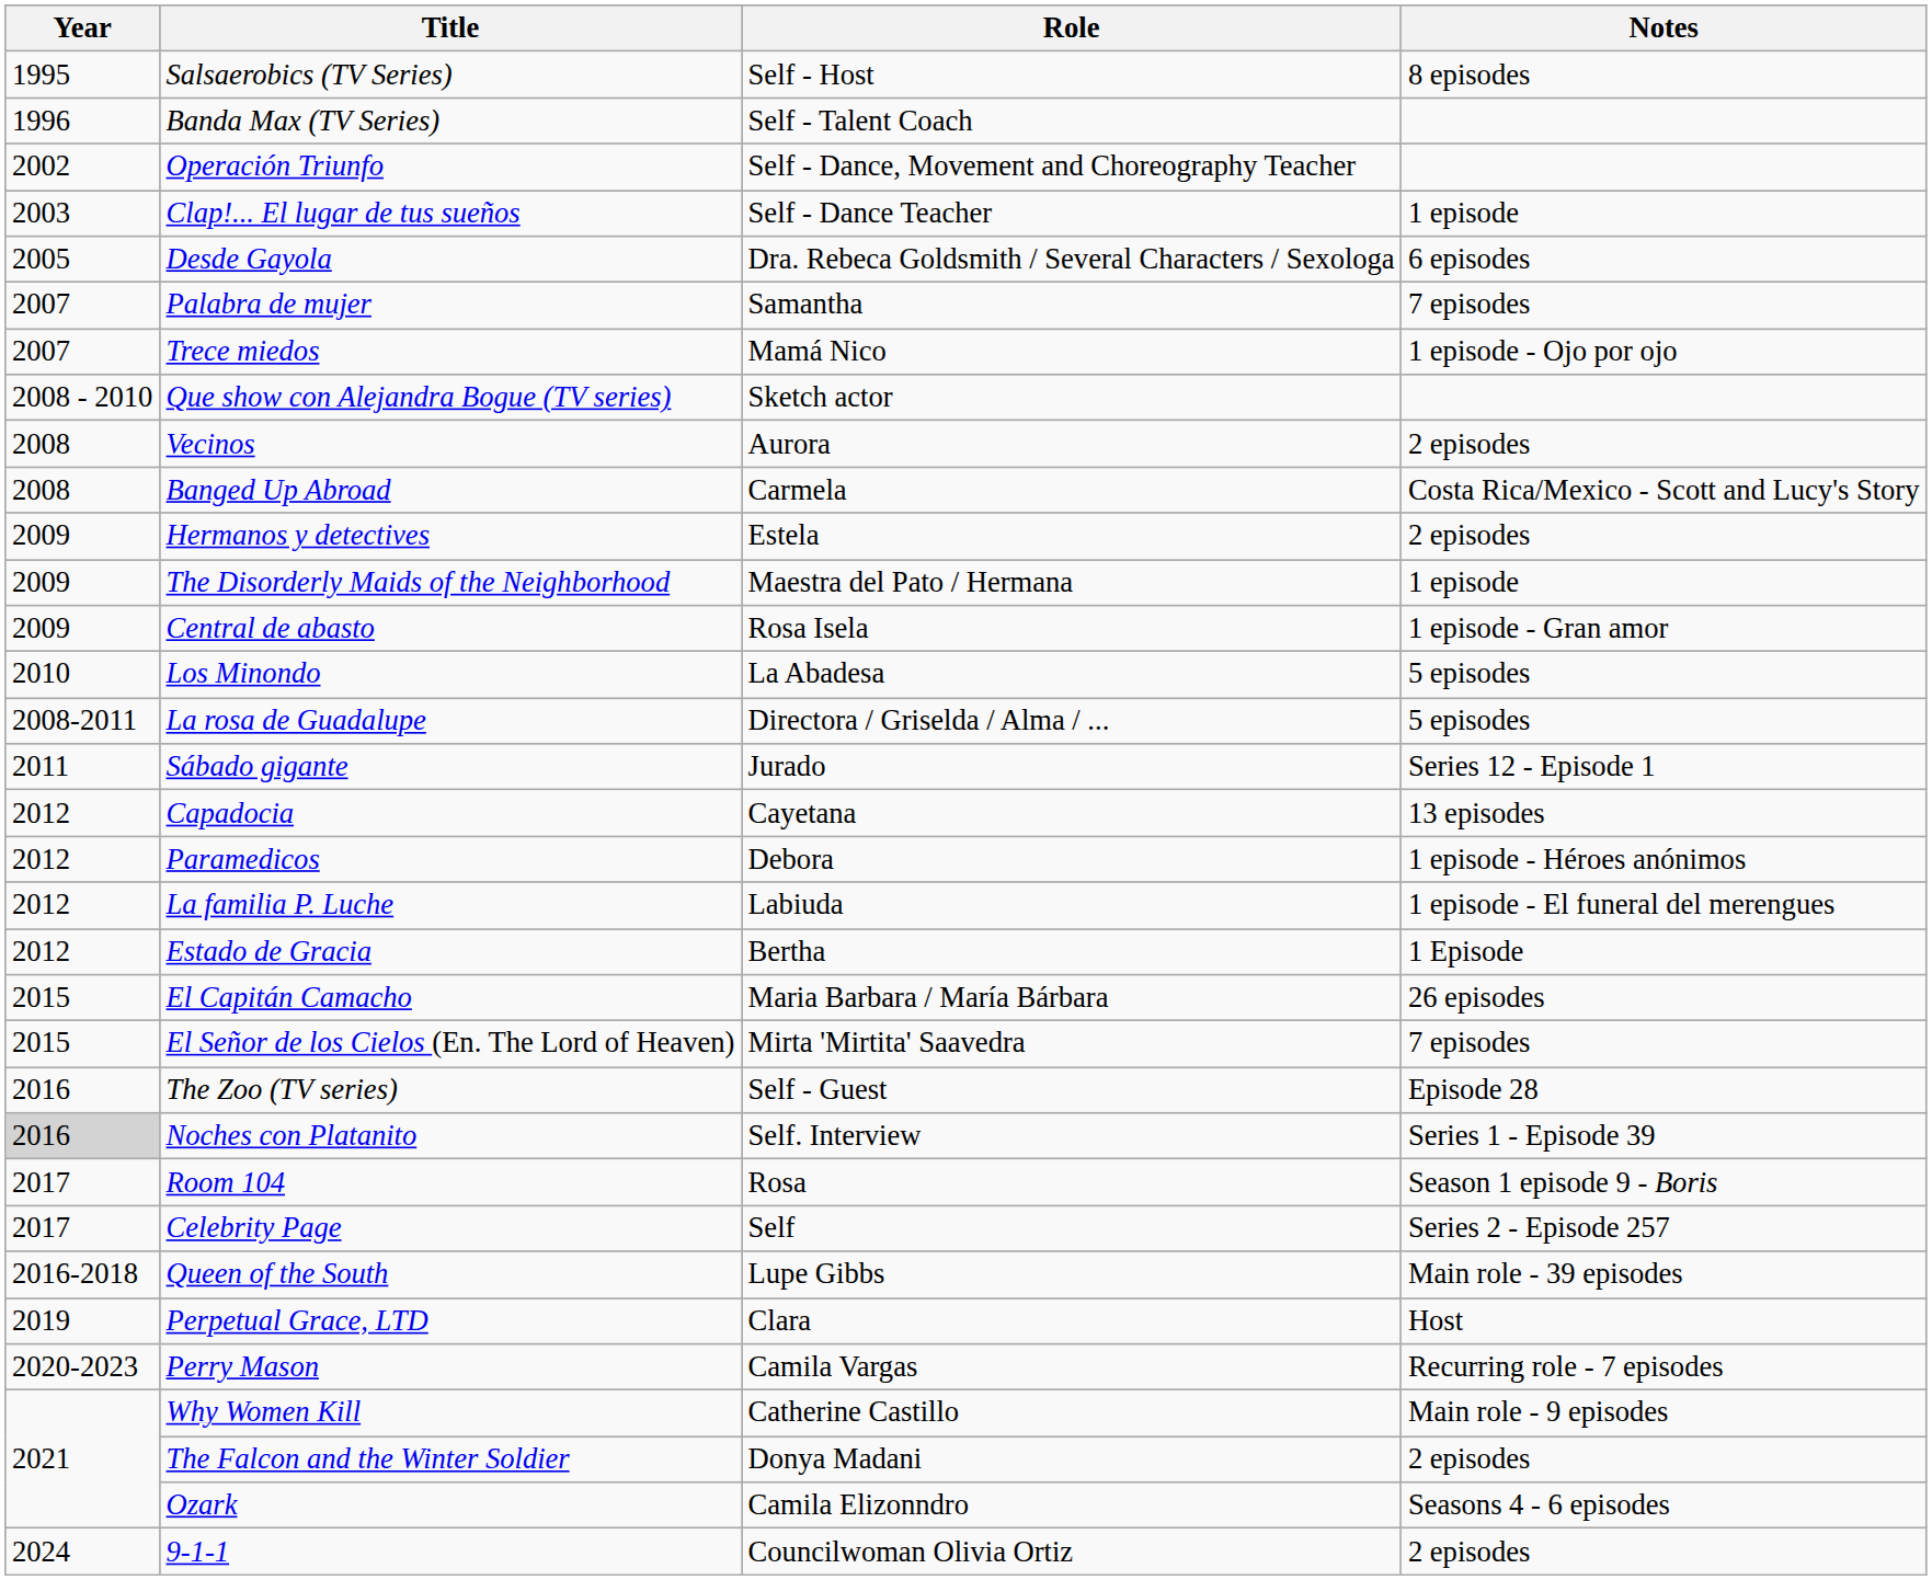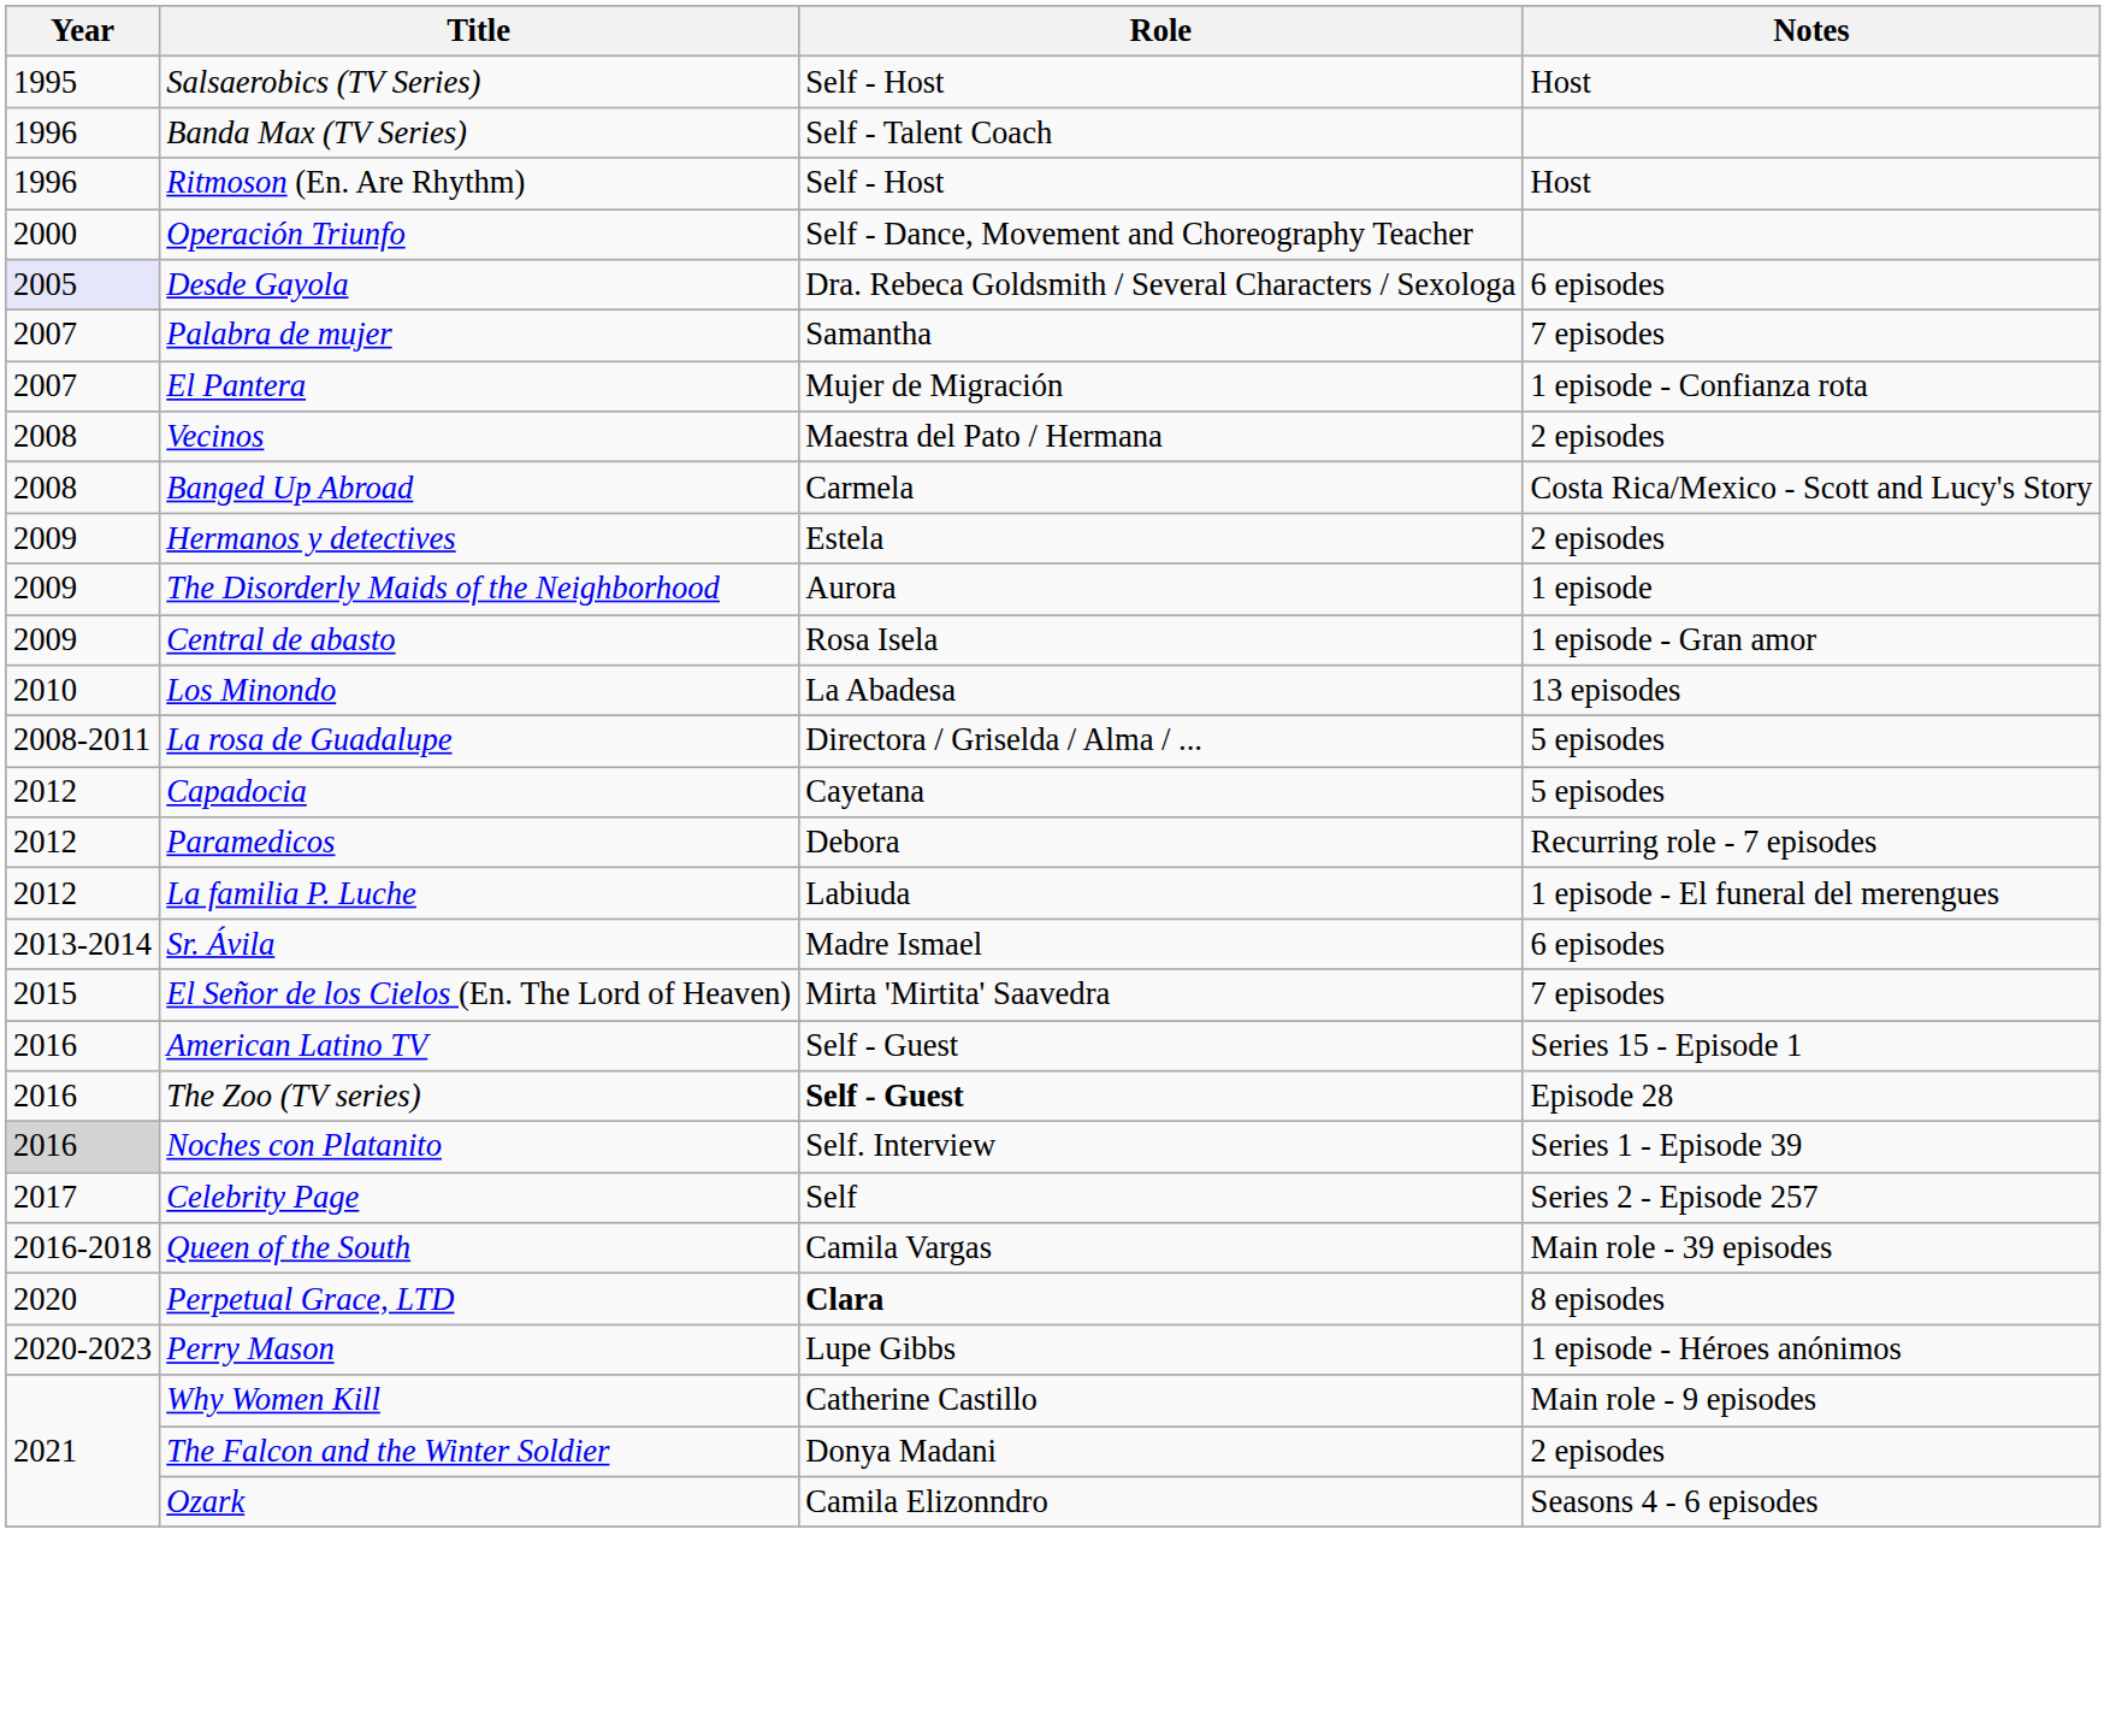 <table class="wikitable sortable">
 <tr>
 <th>Year</th>
 <th>Title</th>
 <th>Role</th>
 <th>Notes</th>
 </tr>
 <tr>
 <td>1995</td>
 <td><em>Salsaerobics (TV Series) </em></td>
 <td>Self - Host</td>
-<td>8 episodes </td>
+<td>Host</td>
 </tr>
 <tr>
 <td>1996</td>
 <td><em>Banda Max (TV Series) </em></td>
 <td>Self - Talent Coach</td>
 <td></td>
 </tr>
 <tr>
-<td>2002</td>
+<td>1996</td>
+<td><em><a href='#'>Ritmoson</a></em> (En. Are Rhythm)</td>
+<td>Self - Host</td>
+<td>Host</td>
+</tr>
+<tr>
+<td>2000</td>
 <td><em><a href='#'>Operación Triunfo</a></em></td>
 <td>Self - Dance, Movement and Choreography Teacher</td>
 <td></td>
 </tr>
 <tr>
-<td>2003</td>
-<td><em><a href='#'>Clap!... El lugar de tus sueños </a></em></td>
-<td>Self - Dance Teacher</td>
-<td>1 episode</td>
-</tr>
-<tr>
-<td>2005</td>
+<td style="background: lavender;">2005</td>
 <td><em><a href='#'>Desde Gayola </a></em></td>
 <td>Dra. Rebeca Goldsmith / Several Characters / Sexologa</td>
 <td>6 episodes</td>
 </tr>
 <tr>
 <td>2007</td>
 <td><em><a href='#'>Palabra de mujer</a></em></td>
 <td>Samantha</td>
 <td>7 episodes</td>
 </tr>
 <tr>
 <td>2007</td>
-<td><em><a href='#'>Trece miedos</a></em></td>
-<td>Mamá Nico</td>
-<td>1 episode - Ojo por ojo</td>
-</tr>
-<tr>
-<td>2008 - 2010</td>
-<td><em><a href='#'>Que show con Alejandra Bogue (TV series)</a></em></td>
-<td>Sketch actor</td>
-<td></td>
+<td><em><a href='#'>El Pantera</a></em></td>
+<td>Mujer de Migración</td>
+<td>1 episode - Confianza rota</td>
 </tr>
 <tr>
 <td>2008</td>
 <td><em><a href='#'>Vecinos</a></em></td>
-<td>Aurora</td>
+<td>Maestra del Pato / Hermana</td>
 <td>2 episodes</td>
 </tr>
 <tr>
 <td>2008</td>
 <td><em><a href='#'>Banged Up Abroad</a></em> </td>
 <td>Carmela</td>
 <td>Costa Rica/Mexico - Scott and Lucy's Story</td>
 </tr>
 <tr>
 <td>2009</td>
 <td><em><a href='#'>Hermanos y detectives</a></em></td>
 <td>Estela</td>
 <td>2 episodes</td>
 </tr>
 <tr>
 <td>2009</td>
 <td><em><a href='#'>The Disorderly Maids of the Neighborhood</a></em></td>
-<td>Maestra del Pato / Hermana</td>
+<td>Aurora</td>
 <td>1 episode</td>
 </tr>
 <tr>
 <td>2009</td>
 <td><em><a href='#'>Central de abasto</a></em></td>
 <td>Rosa Isela</td>
 <td>1 episode - Gran amor</td>
 </tr>
 <tr>
 <td>2010</td>
 <td><em><a href='#'>Los Minondo</a></em></td>
 <td>La Abadesa</td>
-<td>5 episodes</td>
+<td>13 episodes</td>
 </tr>
 <tr>
 <td>2008-2011</td>
 <td><em><a href='#'>La rosa de Guadalupe </a></em></td>
 <td>Directora / Griselda / Alma / ...</td>
 <td>5 episodes</td>
 </tr>
 <tr>
-<td>2011</td>
-<td><em><a href='#'>Sábado gigante </a></em></td>
-<td>Jurado</td>
-<td>Series 12 - Episode 1</td>
-</tr>
-<tr>
 <td>2012</td>
 <td><em><a href='#'>Capadocia</a></em></td>
 <td>Cayetana</td>
-<td>13 episodes</td>
+<td>5 episodes</td>
 </tr>
 <tr>
 <td>2012</td>
 <td><em><a href='#'>Paramedicos</a></em></td>
 <td>Debora</td>
-<td>1 episode - Héroes anónimos</td>
+<td>Recurring role - 7 episodes </td>
 </tr>
 <tr>
 <td>2012</td>
 <td><em><a href='#'>La familia P. Luche  </a></em></td>
 <td>Labiuda</td>
 <td>1 episode - El funeral del merengues</td>
 </tr>
 <tr>
-<td>2012</td>
-<td><em><a href='#'>Estado de Gracia</a></em></td>
-<td>Bertha</td>
-<td>1 Episode</td>
-</tr>
-<tr>
-<td>2015</td>
-<td><em><a href='#'>El Capitán Camacho </a></em></td>
-<td>Maria Barbara / María Bárbara</td>
-<td>26 episodes</td>
+<td>2013-2014</td>
+<td><em><a href='#'>Sr. Ávila </a></em></td>
+<td>Madre Ismael</td>
+<td>6 episodes</td>
 </tr>
 <tr>
 <td>2015</td>
 <td><em><a href='#'>El Señor de los Cielos </a></em> (En. The Lord of Heaven)</td>
 <td>Mirta 'Mirtita' Saavedra</td>
 <td>7 episodes</td>
 </tr>
 <tr>
 <td>2016</td>
+<td><em><a href='#'>American Latino TV</a></em></td>
+<td>Self - Guest</td>
+<td>Series 15 - Episode 1</td>
+</tr>
+<tr>
+<td>2016</td>
 <td><em>The Zoo (TV series) </em></td>
-<td>Self - Guest</td>
+<td><strong>Self - Guest</strong></td>
 <td>Episode 28</td>
 </tr>
 <tr>
 <td style="background: lightgrey;">2016</td>
 <td><em><a href='#'>Noches con Platanito</a></em></td>
 <td>Self. Interview</td>
 <td>Series 1 - Episode 39</td>
 </tr>
 <tr>
 <td>2017</td>
-<td><em><a href='#'>Room 104</a></em></td>
-<td>Rosa</td>
-<td>Season 1 episode 9 - <em>Boris</em></td>
-</tr>
-<tr>
-<td>2017</td>
 <td><em><a href='#'>Celebrity Page</a></em></td>
 <td>Self</td>
 <td>Series 2 - Episode 257</td>
 </tr>
 <tr>
 <td>2016-2018</td>
 <td><em><a href='#'>Queen of the South</a></em></td>
-<td>Lupe Gibbs</td>
+<td>Camila Vargas </td>
 <td>Main role - 39 episodes </td>
 </tr>
 <tr>
-<td>2019</td>
+<td>2020</td>
 <td><em><a href='#'>Perpetual Grace, LTD</a></em> </td>
-<td>Clara</td>
-<td>Host</td>
+<td><strong>Clara</strong></td>
+<td>8 episodes </td>
 </tr>
 <tr>
 <td>2020-2023</td>
 <td><em><a href='#'>Perry Mason</a></em>  </td>
-<td>Camila Vargas </td>
-<td>Recurring role - 7 episodes </td>
+<td>Lupe Gibbs</td>
+<td>1 episode - Héroes anónimos</td>
 </tr>
 <tr>
 <td rowspan=3>2021</td>
 <td><em><a href='#'>Why Women Kill</a></em> </td>
 <td>Catherine Castillo</td>
 <td>Main role - 9 episodes</td>
 </tr>
 <tr>
 <td><em><a href='#'>The Falcon and the Winter Soldier</a></em> </td>
 <td>Donya Madani</td>
 <td>2 episodes</td>
 </tr>
 <tr>
 <td><em><a href='#'>Ozark</a></em> </td>
 <td>Camila Elizonndro</td>
 <td>Seasons 4 - 6 episodes </td>
 </tr>
-<tr>
-<td>2024</td>
-<td><em><a href='#'>9-1-1</a></em></td>
-<td>Councilwoman Olivia Ortiz</td>
-<td>2 episodes</td>
-</tr>
 </table>
